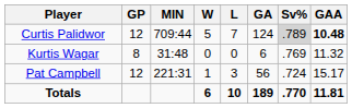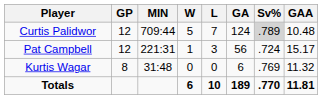 <table class="wikitable sortable" width="50%">
 <tr align="center"  bgcolor="#dddddd">
 <th width="50%">Player</th>
 <th width="10%">GP</th>
 <th width="10%">MIN</th>
 <th width="10%">W</th>
 <th width="10%">L</th>
 <th width="10%">GA</th>
 <th width="10%">Sv%</th>
 <th width="10%">GAA</th>
 </tr>
 <tr align=center>
 <td><a href='#'>Curtis Palidwor</a></td>
 <td>12</td>
 <td>709:44</td>
 <td>5</td>
 <td>7</td>
 <td>124</td>
 <td style="background: lightgrey;">.789</td>
-<td><strong>10.48</strong></td>
+<td>10.48</td>
+</tr>
+<tr align=center>
+<td><a href='#'>Pat Campbell</a></td>
+<td>12</td>
+<td>221:31</td>
+<td>1</td>
+<td>3</td>
+<td>56</td>
+<td>.724</td>
+<td>15.17</td>
 </tr>
 <tr align=center>
 <td><a href='#'>Kurtis Wagar</a></td>
 <td>8</td>
 <td>31:48</td>
 <td>0</td>
 <td>0</td>
 <td>6</td>
 <td>.769</td>
 <td>11.32</td>
 </tr>
 <tr align=center>
-<td><a href='#'>Pat Campbell</a></td>
-<td>12</td>
-<td>221:31</td>
-<td>1</td>
-<td>3</td>
-<td>56</td>
-<td>.724</td>
-<td>15.17</td>
-</tr>
-<tr align=center>
 <td><strong>Totals</strong></td>
 <td></td>
 <td></td>
 <td><strong>6</strong></td>
 <td><strong>10</strong></td>
 <td><strong> 189</strong></td>
 <td><strong> .770</strong></td>
 <td><strong> 11.81</strong></td>
 </tr>
 </table>
